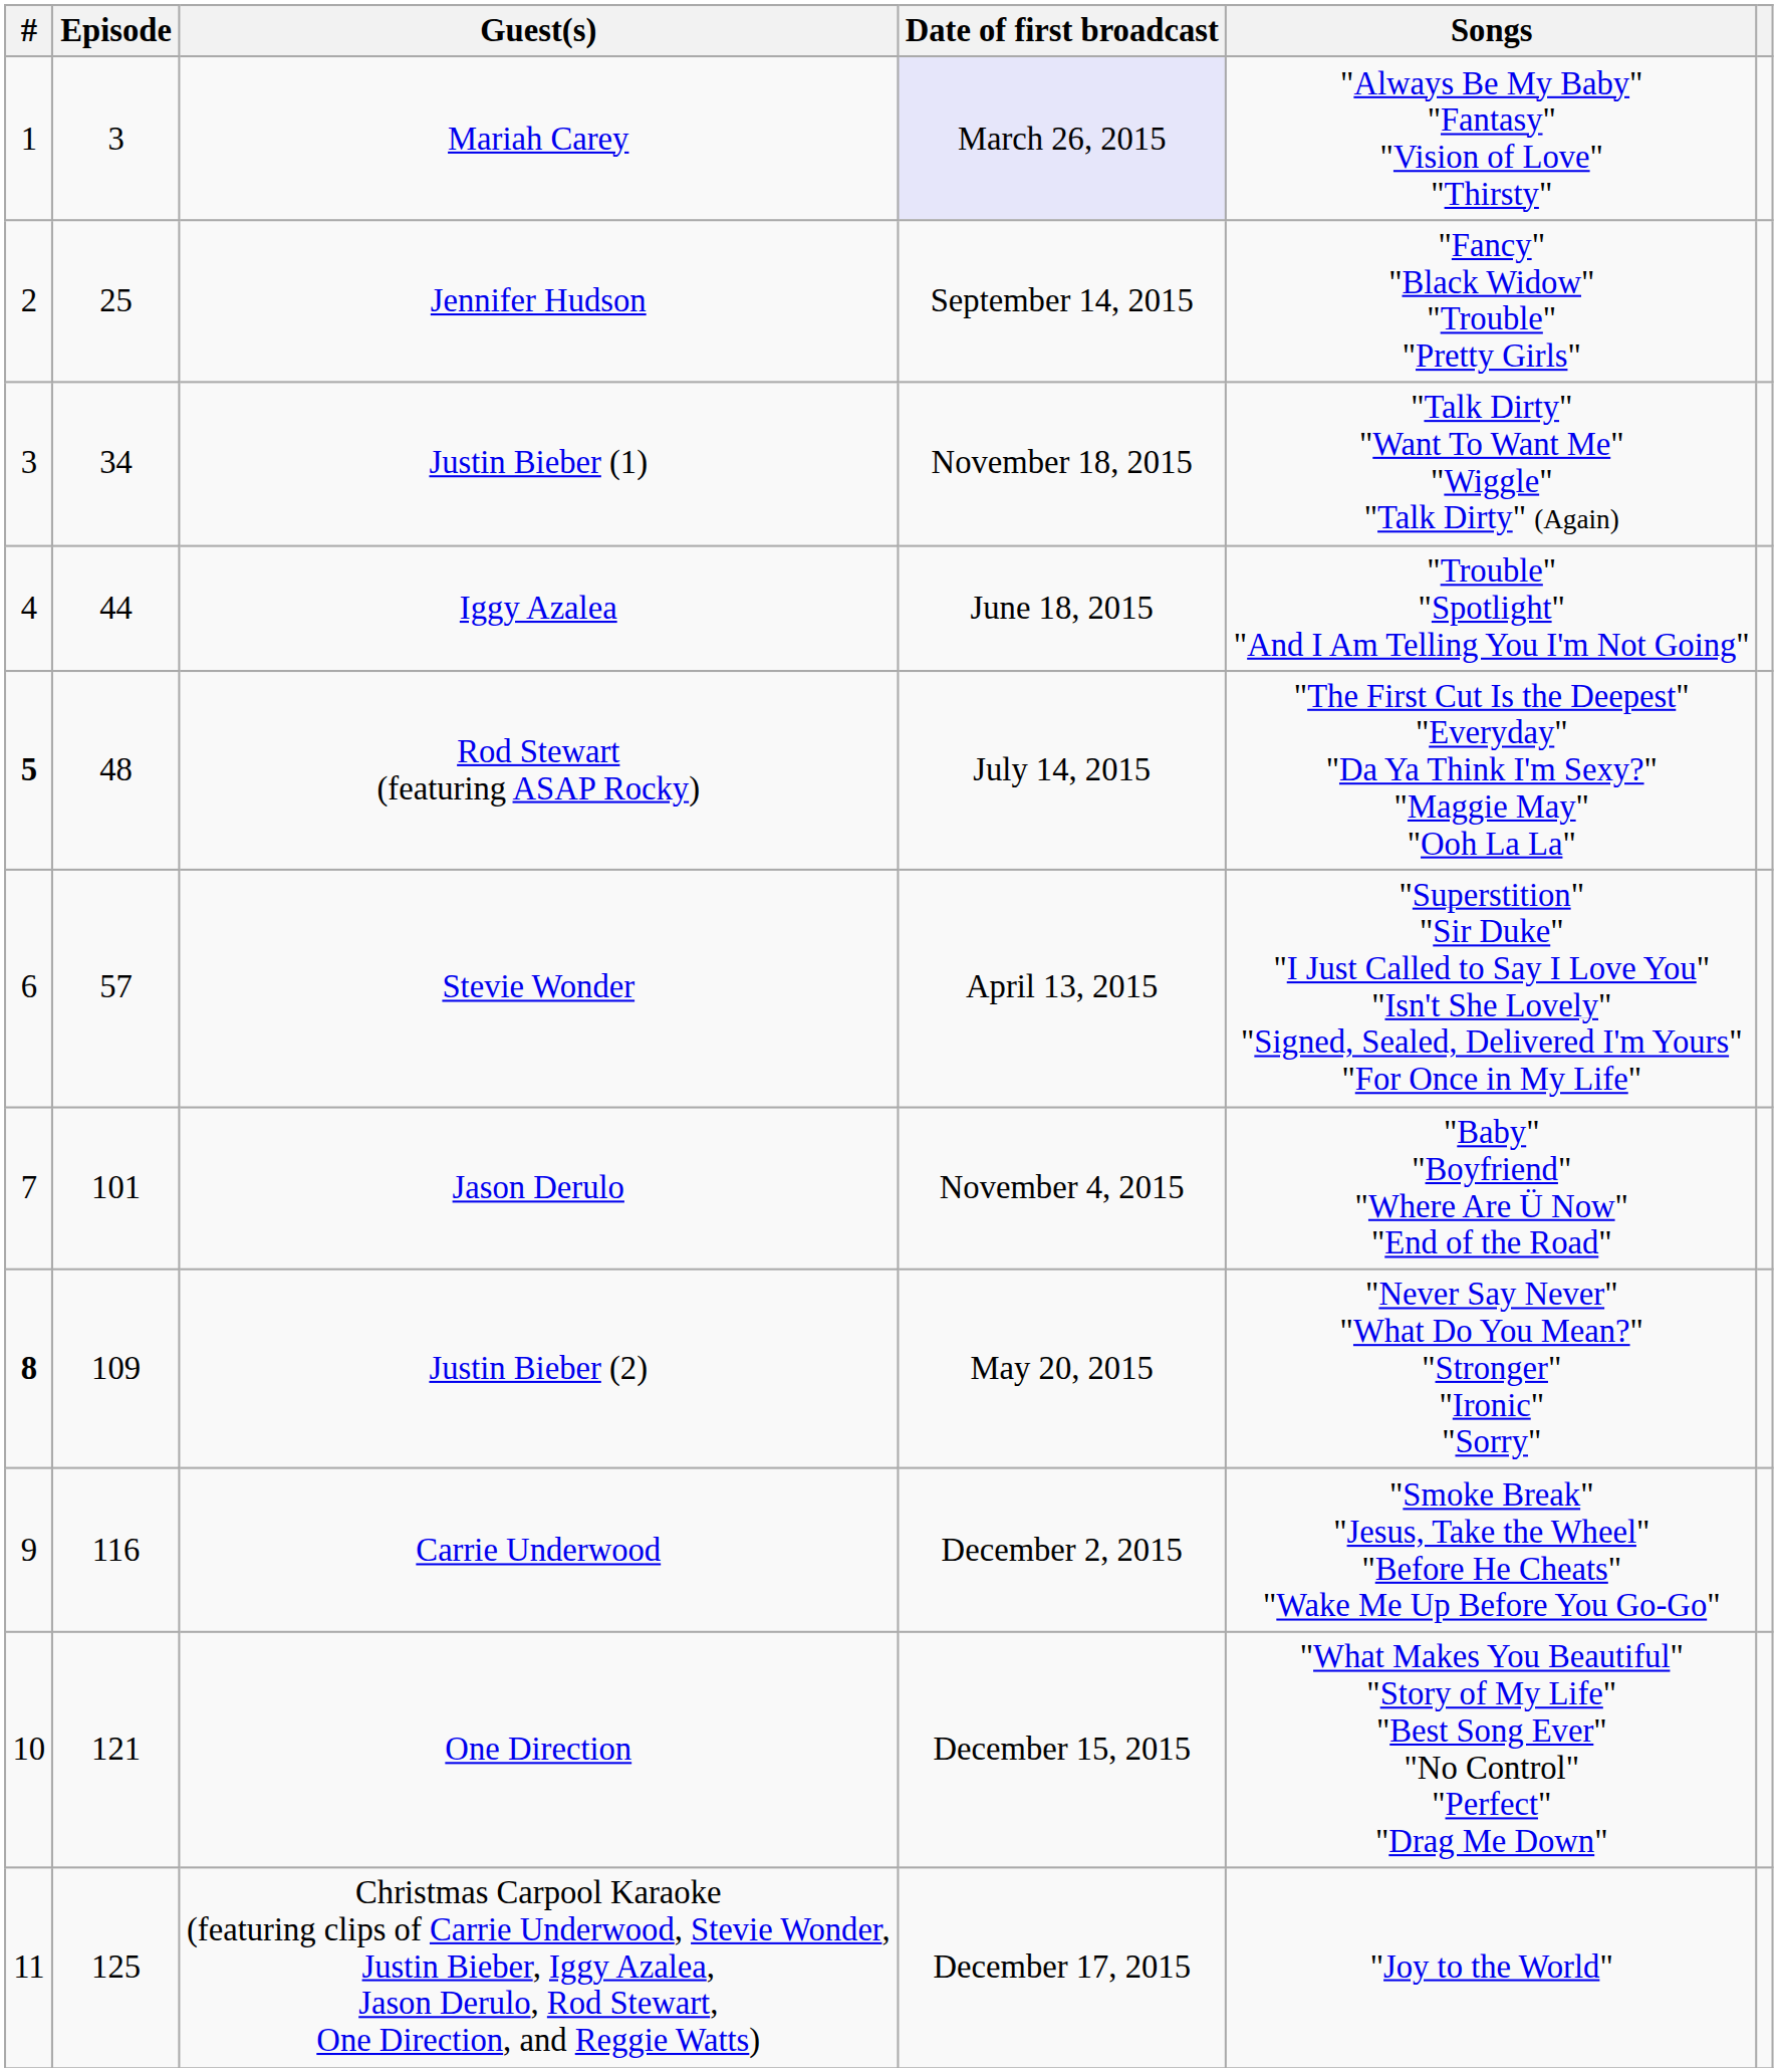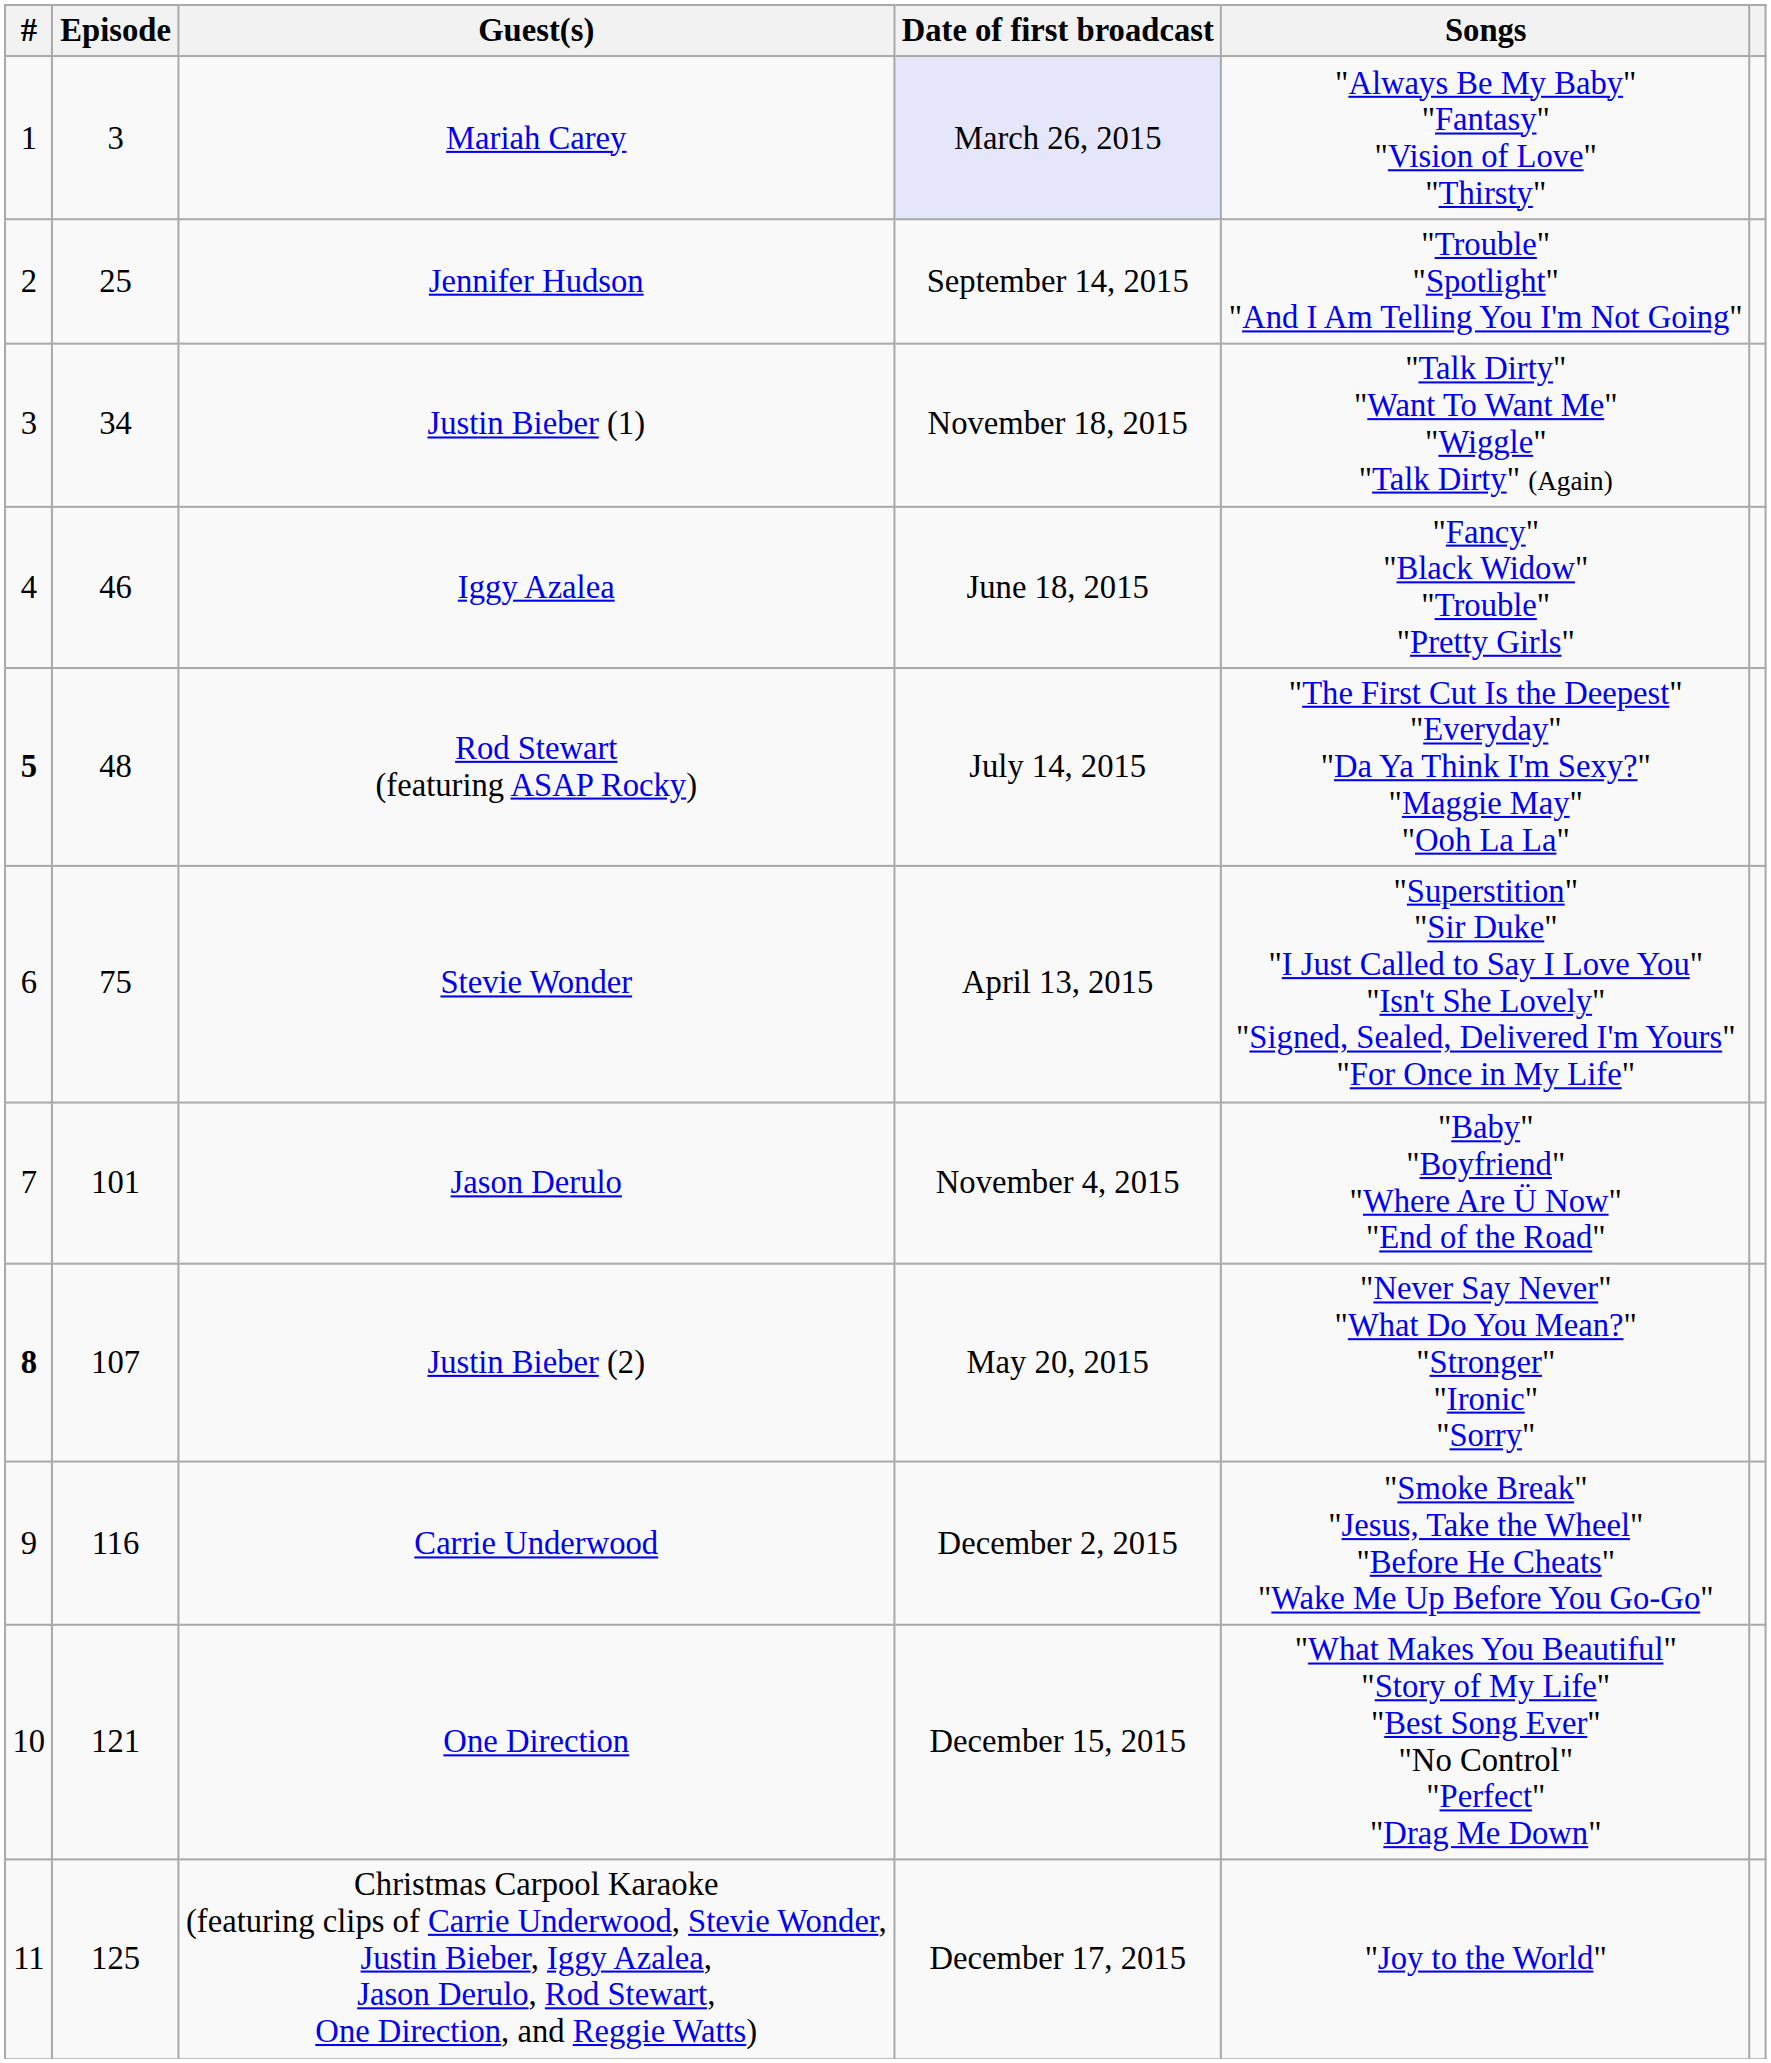 <table class="wikitable" style="text-align:center">
 <tr>
 <th>#</th>
 <th>Episode</th>
 <th>Guest(s)</th>
 <th>Date of first broadcast</th>
 <th>Songs</th>
 <th></th>
 </tr>
 <tr>
 <td>1</td>
 <td>3</td>
 <td><a href='#'>Mariah Carey</a></td>
 <td style="background: lavender;">March 26, 2015</td>
 <td>"<a href='#'>Always Be My Baby</a>" <br> "<a href='#'>Fantasy</a>" <br> "<a href='#'>Vision of Love</a>" <br> "<a href='#'>Thirsty</a>"</td>
 <td></td>
 </tr>
 <tr>
 <td>2</td>
 <td>25</td>
 <td><a href='#'>Jennifer Hudson</a></td>
 <td>September 14, 2015</td>
-<td>"<a href='#'>Fancy</a>" <br> "<a href='#'>Black Widow</a>" <br> "<a href='#'>Trouble</a>" <br> "<a href='#'>Pretty Girls</a>"</td>
+<td>"<a href='#'>Trouble</a>" <br> "<a href='#'>Spotlight</a>" <br> "<a href='#'>And I Am Telling You I'm Not Going</a>"</td>
 <td></td>
 </tr>
 <tr>
 <td>3</td>
 <td>34</td>
 <td><a href='#'>Justin Bieber</a> (1)</td>
 <td>November 18, 2015</td>
 <td>"<a href='#'>Talk Dirty</a>" <br> "<a href='#'>Want To Want Me</a>" <br> "<a href='#'>Wiggle</a>" <br> "<a href='#'>Talk Dirty</a>" <small>(Again)</small></td>
 <td></td>
 </tr>
 <tr>
 <td>4</td>
-<td>44</td>
+<td>46</td>
 <td><a href='#'>Iggy Azalea</a></td>
 <td>June 18, 2015</td>
-<td>"<a href='#'>Trouble</a>" <br> "<a href='#'>Spotlight</a>" <br> "<a href='#'>And I Am Telling You I'm Not Going</a>"</td>
+<td>"<a href='#'>Fancy</a>" <br> "<a href='#'>Black Widow</a>" <br> "<a href='#'>Trouble</a>" <br> "<a href='#'>Pretty Girls</a>"</td>
 <td></td>
 </tr>
 <tr>
 <td><strong>5</strong></td>
 <td>48</td>
 <td><a href='#'>Rod Stewart</a><br>(featuring <a href='#'>ASAP Rocky</a>)</td>
 <td>July 14, 2015</td>
 <td>"<a href='#'>The First Cut Is the Deepest</a>" <br> "<a href='#'>Everyday</a>" <br> "<a href='#'>Da Ya Think I'm Sexy?</a>" <br> "<a href='#'>Maggie May</a>" <br> "<a href='#'>Ooh La La</a>"</td>
 <td></td>
 </tr>
 <tr>
 <td>6</td>
-<td>57</td>
+<td>75</td>
 <td><a href='#'>Stevie Wonder</a></td>
 <td>April 13, 2015</td>
 <td>"<a href='#'>Superstition</a>" <br> "<a href='#'>Sir Duke</a>" <br> "<a href='#'>I Just Called to Say I Love You</a>" <br> "<a href='#'>Isn't She Lovely</a>" <br> "<a href='#'>Signed, Sealed, Delivered I'm Yours</a>" <br> "<a href='#'>For Once in My Life</a>"</td>
 <td></td>
 </tr>
 <tr>
 <td>7</td>
 <td>101</td>
 <td><a href='#'>Jason Derulo</a></td>
 <td>November 4, 2015</td>
 <td>"<a href='#'>Baby</a>" <br> "<a href='#'>Boyfriend</a>" <br> "<a href='#'>Where Are Ü Now</a>" <br> "<a href='#'>End of the Road</a>"</td>
 <td></td>
 </tr>
 <tr>
 <td><strong>8</strong></td>
-<td>109</td>
+<td>107</td>
 <td><a href='#'>Justin Bieber</a> (2)</td>
 <td>May 20, 2015</td>
 <td>"<a href='#'>Never Say Never</a>" <br> "<a href='#'>What Do You Mean?</a>" <br> "<a href='#'>Stronger</a>" <br> "<a href='#'>Ironic</a>" <br> "<a href='#'>Sorry</a>"</td>
 <td></td>
 </tr>
 <tr>
 <td>9</td>
 <td>116</td>
 <td><a href='#'>Carrie Underwood</a></td>
 <td>December 2, 2015</td>
 <td>"<a href='#'>Smoke Break</a>" <br> "<a href='#'>Jesus, Take the Wheel</a>" <br> "<a href='#'>Before He Cheats</a>" <br> "<a href='#'>Wake Me Up Before You Go-Go</a>"</td>
 <td></td>
 </tr>
 <tr>
 <td>10</td>
 <td>121</td>
 <td><a href='#'>One Direction</a></td>
 <td>December 15, 2015</td>
 <td>"<a href='#'>What Makes You Beautiful</a>" <br> "<a href='#'>Story of My Life</a>" <br> "<a href='#'>Best Song Ever</a>" <br> "No Control" <br> "<a href='#'>Perfect</a>" <br> "<a href='#'>Drag Me Down</a>"</td>
 <td></td>
 </tr>
 <tr>
 <td>11</td>
 <td>125</td>
 <td>Christmas Carpool Karaoke <br> (featuring clips of <a href='#'>Carrie Underwood</a>, <a href='#'>Stevie Wonder</a>, <br> <a href='#'>Justin Bieber</a>, <a href='#'>Iggy Azalea</a>, <br> <a href='#'>Jason Derulo</a>, <a href='#'>Rod Stewart</a>, <br> <a href='#'>One Direction</a>, and <a href='#'>Reggie Watts</a>)</td>
 <td>December 17, 2015</td>
 <td>"<a href='#'>Joy to the World</a>"</td>
 <td></td>
 </tr>
 </table>
